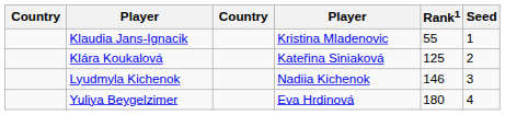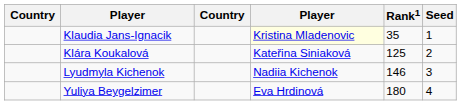 <table class="sortable wikitable">
 <tr>
 <th width="70">Country</th>
 <th width="175">Player</th>
 <th width="70">Country</th>
 <th width="175">Player</th>
 <th>Rank<sup>1</sup></th>
 <th>Seed</th>
 </tr>
 <tr>
 <td></td>
 <td><a href='#'>Klaudia Jans-Ignacik</a></td>
 <td></td>
-<td><a href='#'>Kristina Mladenovic</a></td>
-<td>55</td>
+<td style="background: lightyellow;"><a href='#'>Kristina Mladenovic</a></td>
+<td>35</td>
 <td>1</td>
 </tr>
 <tr>
 <td></td>
 <td><a href='#'>Klára Koukalová</a></td>
 <td></td>
 <td><a href='#'>Kateřina Siniaková</a></td>
 <td>125</td>
 <td>2</td>
 </tr>
 <tr>
 <td></td>
 <td><a href='#'>Lyudmyla Kichenok</a></td>
 <td></td>
 <td><a href='#'>Nadiia Kichenok</a></td>
 <td>146</td>
 <td>3</td>
 </tr>
 <tr>
 <td></td>
 <td><a href='#'>Yuliya Beygelzimer</a></td>
 <td></td>
 <td><a href='#'>Eva Hrdinová</a></td>
 <td>180</td>
 <td>4</td>
 </tr>
 </table>
